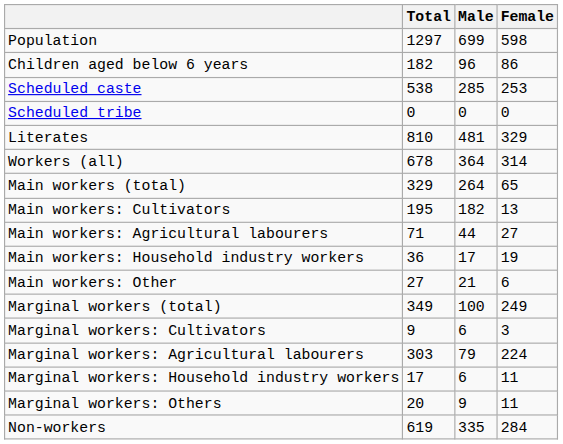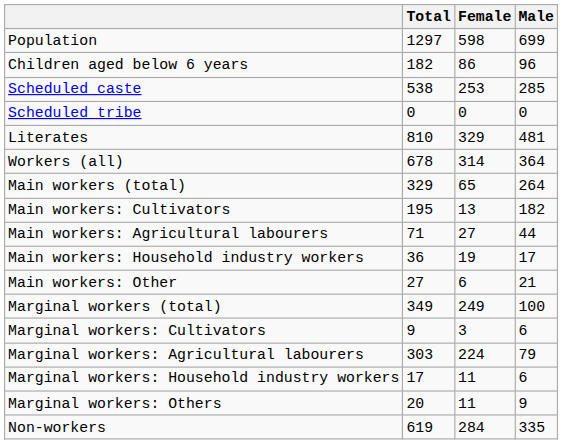 <table class="wikitable sortable">
 <tr>
 <th></th>
 <th>Total</th>
+<th>Female</th>
 <th>Male</th>
-<th>Female</th>
 </tr>
 <tr>
 <td>Population</td>
 <td>1297</td>
+<td>598</td>
 <td>699</td>
-<td>598</td>
 </tr>
 <tr>
 <td>Children aged below 6 years</td>
 <td>182</td>
+<td>86</td>
 <td>96</td>
-<td>86</td>
 </tr>
 <tr>
 <td><a href='#'>Scheduled caste</a></td>
 <td>538</td>
+<td>253</td>
 <td>285</td>
-<td>253</td>
 </tr>
 <tr>
 <td><a href='#'>Scheduled tribe</a></td>
 <td>0</td>
 <td>0</td>
 <td>0</td>
 </tr>
 <tr>
 <td>Literates</td>
 <td>810</td>
+<td>329</td>
 <td>481</td>
-<td>329</td>
 </tr>
 <tr>
 <td>Workers (all)</td>
 <td>678</td>
+<td>314</td>
 <td>364</td>
-<td>314</td>
 </tr>
 <tr>
 <td>Main workers (total)</td>
 <td>329</td>
+<td>65</td>
 <td>264</td>
-<td>65</td>
 </tr>
 <tr>
 <td>Main workers: Cultivators</td>
 <td>195</td>
+<td>13</td>
 <td>182</td>
-<td>13</td>
 </tr>
 <tr>
 <td>Main workers: Agricultural labourers</td>
 <td>71</td>
+<td>27</td>
 <td>44</td>
-<td>27</td>
 </tr>
 <tr>
 <td>Main workers: Household industry workers</td>
 <td>36</td>
+<td>19</td>
 <td>17</td>
-<td>19</td>
 </tr>
 <tr>
 <td>Main workers: Other</td>
 <td>27</td>
+<td>6</td>
 <td>21</td>
-<td>6</td>
 </tr>
 <tr>
 <td>Marginal workers (total)</td>
 <td>349</td>
+<td>249</td>
 <td>100</td>
-<td>249</td>
 </tr>
 <tr>
 <td>Marginal workers: Cultivators</td>
 <td>9</td>
+<td>3</td>
 <td>6</td>
-<td>3</td>
 </tr>
 <tr>
 <td>Marginal workers: Agricultural labourers</td>
 <td>303</td>
+<td>224</td>
 <td>79</td>
-<td>224</td>
 </tr>
 <tr>
 <td>Marginal workers: Household industry workers</td>
 <td>17</td>
+<td>11</td>
 <td>6</td>
-<td>11</td>
 </tr>
 <tr>
 <td>Marginal workers: Others</td>
 <td>20</td>
+<td>11</td>
 <td>9</td>
-<td>11</td>
 </tr>
 <tr>
 <td>Non-workers</td>
 <td>619</td>
+<td>284</td>
 <td>335</td>
-<td>284</td>
 </tr>
 </table>
